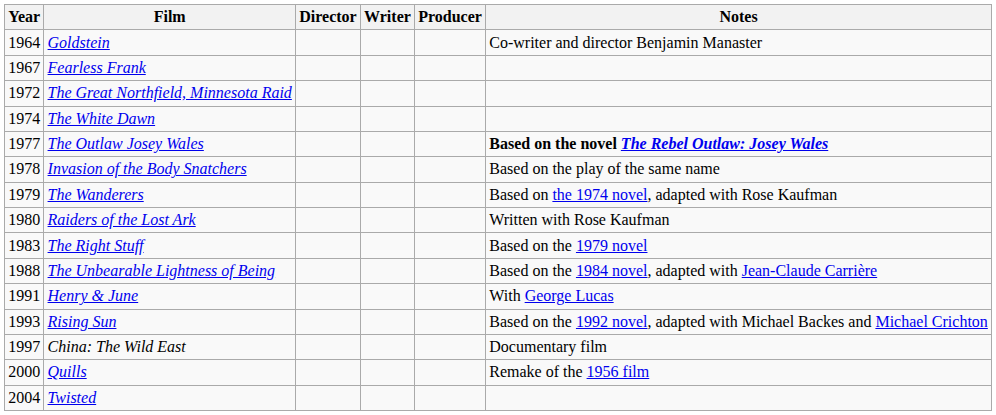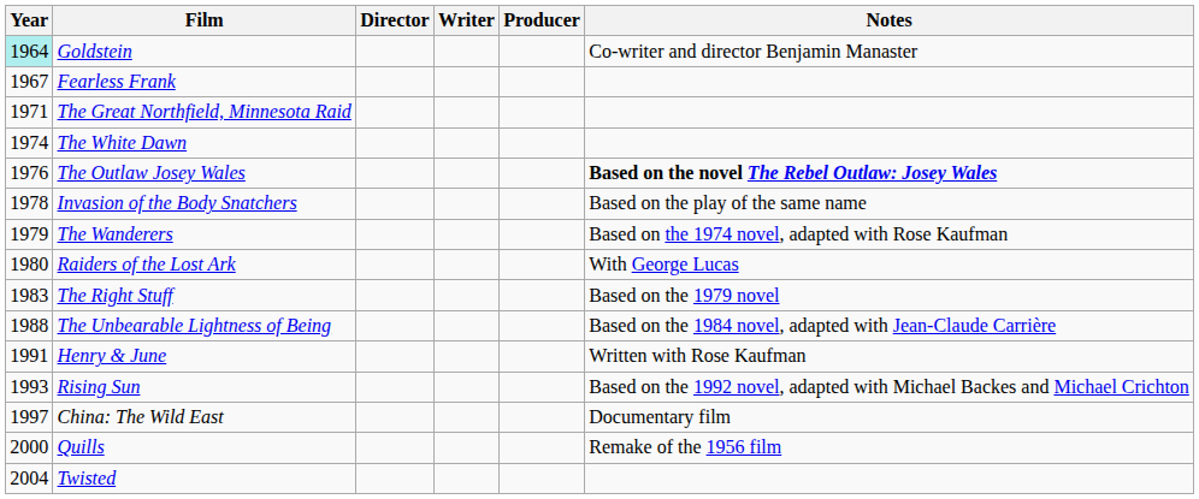 <table class="wikitable sortable">
 <tr>
 <th>Year</th>
 <th>Film</th>
 <th>Director</th>
 <th>Writer</th>
 <th>Producer</th>
 <th>Notes</th>
 </tr>
 <tr>
-<td>1964</td>
+<td style="background: paleturquoise;">1964</td>
 <td><em><a href='#'>Goldstein</a></em></td>
 <td></td>
 <td></td>
 <td></td>
 <td>Co-writer and director Benjamin Manaster</td>
 </tr>
 <tr>
 <td>1967</td>
 <td><em><a href='#'>Fearless Frank</a></em></td>
 <td></td>
 <td></td>
 <td></td>
 <td></td>
 </tr>
 <tr>
-<td>1972</td>
+<td>1971</td>
 <td><em><a href='#'>The Great Northfield, Minnesota Raid</a></em></td>
 <td></td>
 <td></td>
 <td></td>
 <td></td>
 </tr>
 <tr>
 <td>1974</td>
 <td><em><a href='#'>The White Dawn</a></em></td>
 <td></td>
 <td></td>
 <td></td>
 <td></td>
 </tr>
 <tr>
-<td>1977</td>
+<td>1976</td>
 <td><em><a href='#'>The Outlaw Josey Wales</a></em></td>
 <td></td>
 <td></td>
 <td></td>
 <td><strong>Based on the novel <em><a href='#'>The Rebel Outlaw: Josey Wales</a></em></strong></td>
 </tr>
 <tr>
 <td>1978</td>
 <td><em><a href='#'>Invasion of the Body Snatchers</a></em></td>
 <td></td>
 <td></td>
 <td></td>
 <td>Based on the play of the same name</td>
 </tr>
 <tr>
 <td>1979</td>
 <td><em><a href='#'>The Wanderers</a></em></td>
 <td></td>
 <td></td>
 <td></td>
 <td>Based on <a href='#'>the 1974 novel</a>, adapted with Rose Kaufman</td>
 </tr>
 <tr>
 <td>1980</td>
 <td><em><a href='#'>Raiders of the Lost Ark</a></em></td>
 <td></td>
 <td></td>
 <td></td>
-<td>Written with Rose Kaufman</td>
+<td>With <a href='#'>George Lucas</a></td>
 </tr>
 <tr>
 <td>1983</td>
 <td><em><a href='#'>The Right Stuff</a></em></td>
 <td></td>
 <td></td>
 <td></td>
 <td>Based on the <a href='#'>1979 novel</a></td>
 </tr>
 <tr>
 <td>1988</td>
 <td><em><a href='#'>The Unbearable Lightness of Being</a></em></td>
 <td></td>
 <td></td>
 <td></td>
 <td>Based on the <a href='#'>1984 novel</a>, adapted with <a href='#'>Jean-Claude Carrière</a></td>
 </tr>
 <tr>
 <td>1991</td>
 <td><em><a href='#'>Henry & June</a></em></td>
 <td></td>
 <td></td>
 <td></td>
-<td>With <a href='#'>George Lucas</a></td>
+<td>Written with Rose Kaufman</td>
 </tr>
 <tr>
 <td>1993</td>
 <td><em><a href='#'>Rising Sun</a></em></td>
 <td></td>
 <td></td>
 <td></td>
 <td>Based on the <a href='#'>1992 novel</a>, adapted with Michael Backes and <a href='#'>Michael Crichton</a></td>
 </tr>
 <tr>
 <td>1997</td>
 <td><em>China: The Wild East</em></td>
 <td></td>
 <td></td>
 <td></td>
 <td>Documentary film</td>
 </tr>
 <tr>
 <td>2000</td>
 <td><em><a href='#'>Quills</a></em></td>
 <td></td>
 <td></td>
 <td></td>
 <td>Remake of the <a href='#'>1956 film</a></td>
 </tr>
 <tr>
 <td>2004</td>
 <td><em><a href='#'>Twisted</a></em></td>
 <td></td>
 <td></td>
 <td></td>
 <td></td>
 </tr>
 </table>
